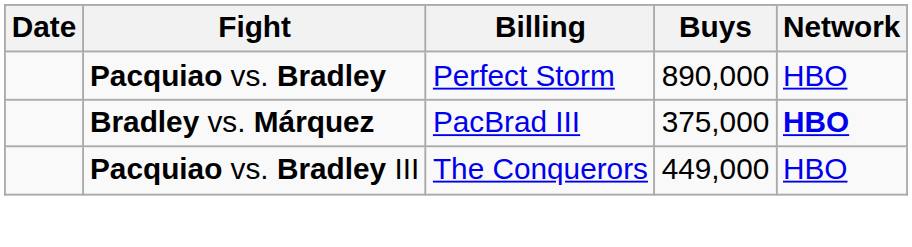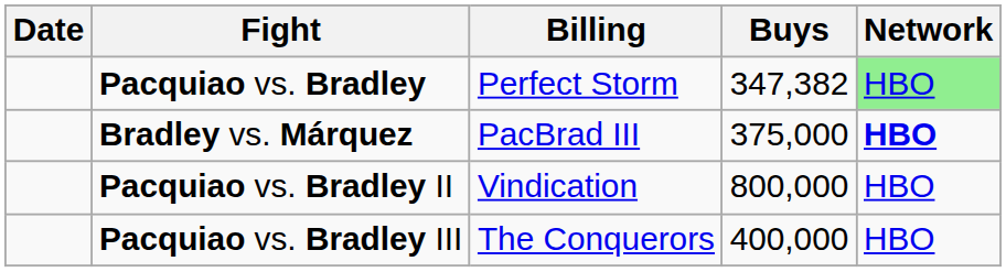 <table class="wikitable">
 <tr>
 <th>Date</th>
 <th>Fight</th>
 <th>Billing</th>
 <th>Buys</th>
 <th>Network</th>
 </tr>
 <tr>
 <td></td>
 <td><strong>Pacquiao</strong> vs. <strong>Bradley</strong></td>
 <td><a href='#'>Perfect Storm</a></td>
-<td>890,000</td>
-<td><a href='#'>HBO</a></td>
+<td>347,382</td>
+<td style="background: lightgreen;"><a href='#'>HBO</a></td>
 </tr>
 <tr>
 <td></td>
 <td><strong>Bradley</strong> vs. <strong>Márquez</strong></td>
 <td><a href='#'>PacBrad III</a></td>
 <td>375,000</td>
 <td><strong><a href='#'>HBO</a></strong></td>
 </tr>
 <tr>
 <td></td>
+<td><strong>Pacquiao</strong> vs. <strong>Bradley</strong> II</td>
+<td><a href='#'>Vindication</a></td>
+<td>800,000</td>
+<td><a href='#'>HBO</a></td>
+</tr>
+<tr>
+<td></td>
 <td><strong>Pacquiao</strong> vs. <strong>Bradley</strong> III</td>
 <td><a href='#'>The Conquerors</a></td>
-<td>449,000</td>
+<td>400,000</td>
 <td><a href='#'>HBO</a></td>
 </tr>
 </table>
